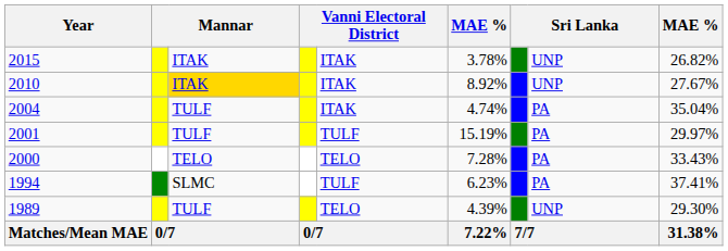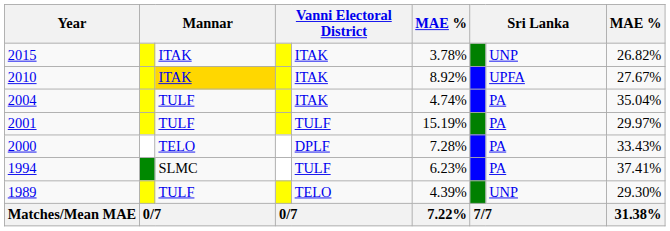 <table class="wikitable">
 <tr>
 <th>Year</th>
 <th colspan="2" width="144px">Mannar</th>
 <th colspan="2" width="144px"><a href='#'>Vanni Electoral District</a></th>
 <th><a href='#'>MAE</a> %</th>
 <th colspan="2" width="144px">Sri Lanka</th>
 <th>MAE %</th>
 </tr>
 <tr>
 <td><a href='#'>2015</a></td>
 <td style="background-color:yellow;" width="10px"></td>
 <td style="text-align:left;"><a href='#'>ITAK</a></td>
 <td style="background-color:yellow;" width="10px"></td>
 <td style="text-align:left;"><a href='#'>ITAK</a></td>
 <td style="text-align:right;">3.78%</td>
 <td style="background-color:green;" width="10px"></td>
 <td style="text-align:left;"><a href='#'>UNP</a></td>
 <td style="text-align:right;">26.82%</td>
 </tr>
 <tr>
 <td><a href='#'>2010</a></td>
 <td style="background-color:yellow;" width="10px"></td>
 <td style="background: gold; text-align:left;"><a href='#'>ITAK</a></td>
 <td style="background-color:yellow;" width="10px"></td>
 <td style="text-align:left;"><a href='#'>ITAK</a></td>
 <td style="text-align:right;">8.92%</td>
 <td style="background-color:blue;" width="10px"></td>
-<td style="text-align:left;"><a href='#'>UNP</a></td>
+<td style="text-align:left;"><a href='#'>UPFA</a></td>
 <td style="text-align:right;">27.67%</td>
 </tr>
 <tr>
 <td><a href='#'>2004</a></td>
 <td style="background-color:yellow;" width="10px"></td>
 <td style="text-align:left;"><a href='#'>TULF</a></td>
 <td style="background-color:yellow;" width="10px"></td>
 <td style="text-align:left;"><a href='#'>ITAK</a></td>
 <td style="text-align:right;">4.74%</td>
 <td style="background-color:blue;" width="10px"></td>
 <td style="text-align:left;"><a href='#'>PA</a></td>
 <td style="text-align:right;">35.04%</td>
 </tr>
 <tr>
 <td><a href='#'>2001</a></td>
 <td style="background-color:yellow;" width="10px"></td>
 <td style="text-align:left;"><a href='#'>TULF</a></td>
 <td style="background-color:yellow;" width="10px"></td>
 <td style="text-align:left;"><a href='#'>TULF</a></td>
 <td style="text-align:right;">15.19%</td>
 <td style="background-color:green;" width="10px"></td>
 <td style="text-align:left;"><a href='#'>PA</a></td>
 <td style="text-align:right;">29.97%</td>
 </tr>
 <tr>
 <td><a href='#'>2000</a></td>
 <td style="background-color:white;" width="10px"></td>
 <td style="text-align:left;"><a href='#'>TELO</a></td>
 <td style="background-color:white;" width="10px"></td>
-<td style="text-align:left;"><a href='#'>TELO</a></td>
+<td style="text-align:left;"><a href='#'>DPLF</a></td>
 <td style="text-align:right;">7.28%</td>
 <td style="background-color:blue;" width="10px"></td>
 <td style="text-align:left;"><a href='#'>PA</a></td>
 <td style="text-align:right;">33.43%</td>
 </tr>
 <tr>
 <td><a href='#'>1994</a></td>
 <td style="background-color:#008800;" width="10px"></td>
 <td style="text-align:left;">SLMC</td>
 <td style="background-color:white;" width="10px"></td>
 <td style="text-align:left;"><a href='#'>TULF</a></td>
 <td style="text-align:right;">6.23%</td>
 <td style="background-color:blue;" width="10px"></td>
 <td style="text-align:left;"><a href='#'>PA</a></td>
 <td style="text-align:right;">37.41%</td>
 </tr>
 <tr>
 <td><a href='#'>1989</a></td>
 <td style="background-color:yellow;" width="10px"></td>
 <td style="text-align:left;"><a href='#'>TULF</a></td>
 <td style="background-color:yellow;" width="10px"></td>
 <td style="text-align:left;"><a href='#'>TELO</a></td>
 <td style="text-align:right;">4.39%</td>
 <td style="background-color:green;" width="10px"></td>
 <td style="text-align:left;"><a href='#'>UNP</a></td>
 <td style="text-align:right;">29.30%</td>
 </tr>
 <tr>
 <th>Matches/Mean MAE</th>
 <th style="text-align:left;"colspan="2" width="144px">0/7</th>
 <th style="text-align:left;"colspan="2" width="144px">0/7</th>
 <th style="text-align:right;">7.22%</th>
 <th style="text-align:left;"colspan="2" width="144px">7/7</th>
 <th style="text-align:right;">31.38%</th>
 </tr>
 </table>
